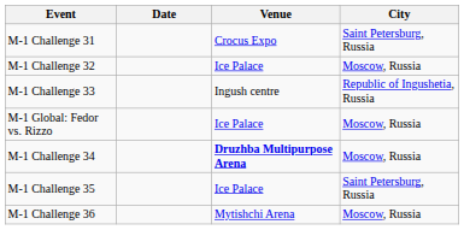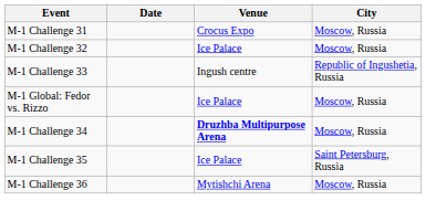 <table class="wikitable">
 <tr>
 <th>Event</th>
 <th width="120pt">Date</th>
 <th>Venue</th>
 <th>City</th>
 </tr>
 <tr>
 <td>M-1 Challenge 31</td>
 <td></td>
 <td><a href='#'>Crocus Expo</a></td>
-<td><a href='#'>Saint Petersburg</a>, Russia</td>
+<td><a href='#'>Moscow</a>, Russia</td>
 </tr>
 <tr>
 <td>M-1 Challenge 32</td>
 <td></td>
 <td><a href='#'>Ice Palace</a></td>
 <td><a href='#'>Moscow</a>, Russia</td>
 </tr>
 <tr>
 <td>M-1 Challenge 33</td>
 <td></td>
 <td>Ingush centre</td>
 <td><a href='#'>Republic of Ingushetia</a>, Russia</td>
 </tr>
 <tr>
 <td>M-1 Global: Fedor vs. Rizzo</td>
 <td></td>
 <td><a href='#'>Ice Palace</a></td>
 <td><a href='#'>Moscow</a>, Russia</td>
 </tr>
 <tr>
 <td>M-1 Challenge 34</td>
 <td></td>
 <td><strong><a href='#'>Druzhba Multipurpose Arena</a></strong></td>
 <td><a href='#'>Moscow</a>, Russia</td>
 </tr>
 <tr>
 <td>M-1 Challenge 35</td>
 <td></td>
 <td><a href='#'>Ice Palace</a></td>
 <td><a href='#'>Saint Petersburg</a>, Russia</td>
 </tr>
 <tr>
 <td>M-1 Challenge 36</td>
 <td></td>
 <td><a href='#'>Mytishchi Arena</a></td>
 <td><a href='#'>Moscow</a>, Russia</td>
 </tr>
 </table>
